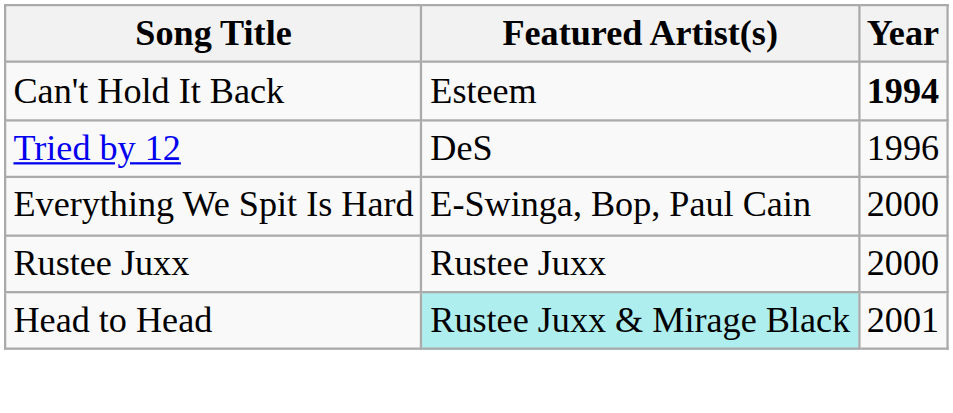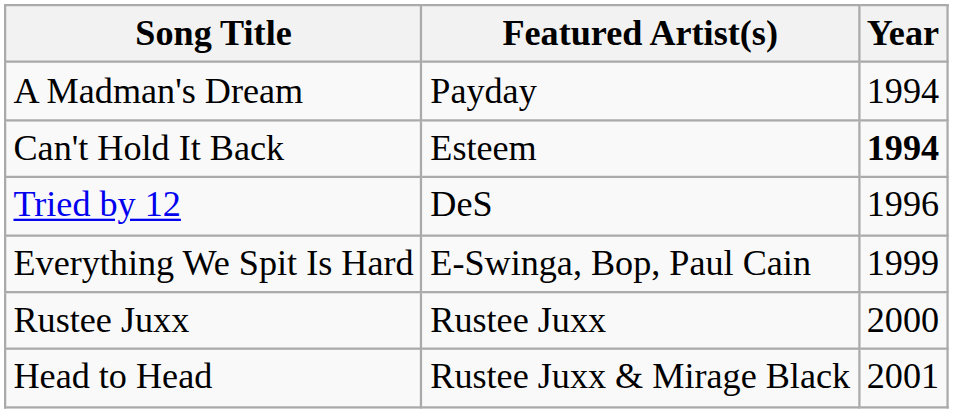 <table class="wikitable">
 <tr>
 <th align="center">Song Title</th>
 <th align="center" width>Featured Artist(s)</th>
 <th align="center" width>Year</th>
+</tr>
+<tr>
+<td>A Madman's Dream</td>
+<td>Payday</td>
+<td>1994</td>
 </tr>
 <tr>
 <td>Can't Hold It Back</td>
 <td>Esteem</td>
 <td><strong>1994</strong></td>
 </tr>
 <tr>
 <td><a href='#'>Tried by 12</a></td>
 <td>DeS</td>
 <td>1996</td>
 </tr>
 <tr>
 <td>Everything We Spit Is Hard</td>
 <td>E-Swinga, Bop, Paul Cain</td>
-<td>2000</td>
+<td>1999</td>
 </tr>
 <tr>
 <td>Rustee Juxx</td>
 <td>Rustee Juxx</td>
 <td>2000</td>
 </tr>
 <tr>
 <td>Head to Head</td>
-<td style="background: paleturquoise;">Rustee Juxx & Mirage Black</td>
+<td>Rustee Juxx & Mirage Black</td>
 <td>2001</td>
 </tr>
 </table>
